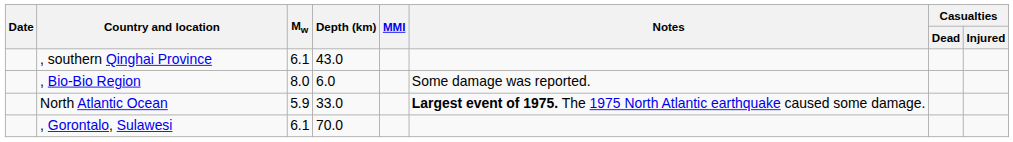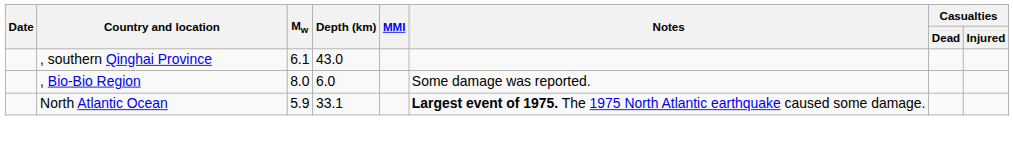 <table class="wikitable sortable sort-under" style="border:1px black; margin-left:1em;">
 <tr>
 <th rowspan="2"><small>Date</small></th>
 <th rowspan="2" style="width: 280px"><small>Country and location</small></th>
 <th rowspan="2"><small>M<sub>w</sub></small></th>
 <th rowspan="2"><small>Depth (km)</small></th>
 <th rowspan="2"><small><a href='#'>MMI</a></small></th>
 <th rowspan="2" class="unsortable"><small>Notes</small></th>
 <th colspan="2"><small>Casualties</small></th>
 </tr>
 <tr>
 <th><small>Dead</small></th>
 <th><small>Injured</small></th>
 </tr>
 <tr>
 <td></td>
 <td>, southern <a href='#'>Qinghai Province</a></td>
 <td>6.1</td>
 <td>43.0</td>
 <td></td>
 <td></td>
 <td></td>
 <td></td>
 </tr>
 <tr>
 <td></td>
 <td>, <a href='#'>Bio-Bio Region</a></td>
 <td>8.0</td>
 <td>6.0</td>
 <td></td>
 <td>Some damage was reported.</td>
 <td></td>
 <td></td>
 </tr>
 <tr>
 <td></td>
 <td>North <a href='#'>Atlantic Ocean</a></td>
 <td>5.9</td>
-<td>33.0</td>
+<td>33.1</td>
 <td></td>
 <td><strong>Largest event of 1975.</strong> The <a href='#'>1975 North Atlantic earthquake</a> caused some damage.</td>
 <td></td>
 <td></td>
 </tr>
-<tr>
-<td></td>
-<td>, <a href='#'>Gorontalo</a>, <a href='#'>Sulawesi</a></td>
-<td>6.1</td>
-<td>70.0</td>
-<td></td>
-<td></td>
-<td></td>
-<td></td>
-</tr>
 </table>
